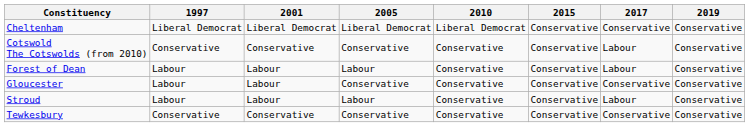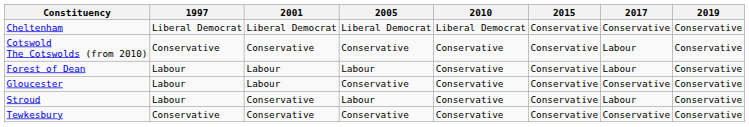 <table class="wikitable">
 <tr>
 <th>Constituency</th>
 <th>1997</th>
 <th>2001</th>
 <th>2005</th>
 <th>2010</th>
 <th>2015</th>
 <th>2017</th>
 <th>2019</th>
 </tr>
 <tr>
 <td><a href='#'>Cheltenham</a></td>
 <td bgcolor=>Liberal Democrat</td>
 <td bgcolor=>Liberal Democrat</td>
 <td bgcolor=>Liberal Democrat</td>
 <td bgcolor=>Liberal Democrat</td>
 <td bgcolor=>Conservative</td>
 <td bgcolor=>Conservative</td>
 <td bgcolor=>Conservative</td>
 </tr>
 <tr>
 <td><a href='#'>Cotswold</a><br><a href='#'>The Cotswolds</a> (from 2010)</td>
 <td bgcolor=>Conservative</td>
 <td bgcolor=>Conservative</td>
 <td bgcolor=>Conservative</td>
 <td bgcolor=>Conservative</td>
 <td bgcolor=>Conservative</td>
 <td bgcolor=>Labour</td>
 <td bgcolor=>Conservative</td>
 </tr>
 <tr>
 <td><a href='#'>Forest of Dean</a></td>
 <td bgcolor=>Labour</td>
 <td bgcolor=>Labour</td>
 <td bgcolor=>Labour</td>
 <td bgcolor=>Conservative</td>
 <td bgcolor=>Conservative</td>
 <td bgcolor=>Labour</td>
 <td bgcolor=>Conservative</td>
 </tr>
 <tr>
 <td><a href='#'>Gloucester</a></td>
 <td bgcolor=>Labour</td>
 <td bgcolor=>Labour</td>
 <td bgcolor=>Conservative</td>
 <td bgcolor=>Conservative</td>
 <td bgcolor=>Conservative</td>
 <td bgcolor=>Conservative</td>
 <td bgcolor=>Conservative</td>
 </tr>
 <tr>
 <td><a href='#'>Stroud</a></td>
 <td bgcolor=>Labour</td>
-<td bgcolor=>Labour</td>
+<td bgcolor=>Conservative</td>
 <td bgcolor=>Labour</td>
 <td bgcolor=>Conservative</td>
 <td bgcolor=>Conservative</td>
 <td bgcolor=>Labour</td>
 <td bgcolor=>Conservative</td>
 </tr>
 <tr>
 <td><a href='#'>Tewkesbury</a></td>
 <td bgcolor=>Conservative</td>
 <td bgcolor=>Conservative</td>
 <td bgcolor=>Conservative</td>
 <td bgcolor=>Conservative</td>
 <td bgcolor=>Conservative</td>
 <td bgcolor=>Conservative</td>
 <td bgcolor=>Conservative</td>
 </tr>
 </table>
